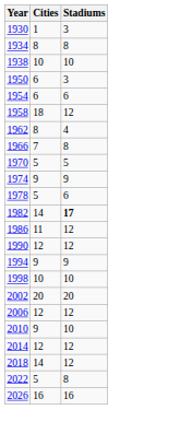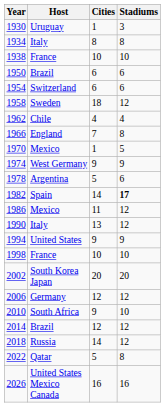 <table class="wikitable sortable">
 <tr>
 <th scope="col">Year</th>
+<th scope="col">Host</th>
 <th scope="col">Cities</th>
 <th scope="col">Stadiums</th>
 </tr>
 <tr>
 <td><a href='#'>1930</a></td>
+<td> <a href='#'>Uruguay</a></td>
 <td>1</td>
 <td>3</td>
 </tr>
 <tr>
 <td><a href='#'>1934</a></td>
+<td> <a href='#'>Italy</a></td>
 <td>8</td>
 <td>8</td>
 </tr>
 <tr>
 <td><a href='#'>1938</a></td>
+<td> <a href='#'>France</a></td>
 <td>10</td>
 <td>10 </td>
 </tr>
 <tr>
 <td><a href='#'>1950</a></td>
+<td> <a href='#'>Brazil</a></td>
 <td>6</td>
-<td>3</td>
+<td>6</td>
 </tr>
 <tr>
 <td><a href='#'>1954</a></td>
+<td> <a href='#'>Switzerland</a></td>
 <td>6</td>
 <td>6</td>
 </tr>
 <tr>
 <td><a href='#'>1958</a></td>
+<td> <a href='#'>Sweden</a></td>
 <td>18</td>
 <td>12</td>
 </tr>
 <tr>
 <td><a href='#'>1962</a></td>
-<td>8</td>
+<td> <a href='#'>Chile</a></td>
+<td>4</td>
 <td>4</td>
 </tr>
 <tr>
 <td><a href='#'>1966</a></td>
+<td> <a href='#'>England</a></td>
 <td>7</td>
 <td>8</td>
 </tr>
 <tr>
 <td><a href='#'>1970</a></td>
-<td>5</td>
+<td> <a href='#'>Mexico</a></td>
+<td>1</td>
 <td>5</td>
 </tr>
 <tr>
 <td><a href='#'>1974</a></td>
+<td> <a href='#'>West Germany</a></td>
 <td>9</td>
 <td>9</td>
 </tr>
 <tr>
 <td><a href='#'>1978</a></td>
+<td> <a href='#'>Argentina</a></td>
 <td>5</td>
 <td>6</td>
 </tr>
 <tr>
 <td><a href='#'>1982</a></td>
+<td> <a href='#'>Spain</a></td>
 <td>14</td>
 <td><strong>17</strong></td>
 </tr>
 <tr>
 <td><a href='#'>1986</a></td>
+<td> <a href='#'>Mexico</a></td>
 <td>11</td>
 <td>12</td>
 </tr>
 <tr>
 <td><a href='#'>1990</a></td>
-<td>12</td>
+<td> <a href='#'>Italy</a></td>
+<td>13</td>
 <td>12</td>
 </tr>
 <tr>
 <td><a href='#'>1994</a></td>
+<td> <a href='#'>United States</a></td>
 <td>9</td>
 <td>9</td>
 </tr>
 <tr>
 <td><a href='#'>1998</a></td>
+<td> <a href='#'>France</a></td>
 <td>10</td>
 <td>10</td>
 </tr>
 <tr>
 <td><a href='#'>2002</a></td>
+<td> <a href='#'>South Korea</a><br> <a href='#'>Japan</a></td>
 <td>20</td>
 <td>20 </td>
 </tr>
 <tr>
 <td><a href='#'>2006</a></td>
+<td> <a href='#'>Germany</a></td>
 <td>12</td>
 <td>12</td>
 </tr>
 <tr>
 <td><a href='#'>2010</a></td>
+<td> <a href='#'>South Africa</a></td>
 <td>9</td>
 <td>10</td>
 </tr>
 <tr>
 <td><a href='#'>2014</a></td>
+<td> <a href='#'>Brazil</a></td>
 <td>12</td>
 <td>12</td>
 </tr>
 <tr>
 <td><a href='#'>2018</a></td>
+<td> <a href='#'>Russia</a></td>
 <td>14</td>
 <td>12</td>
 </tr>
 <tr>
 <td><a href='#'>2022</a></td>
+<td> <a href='#'>Qatar</a></td>
 <td>5</td>
 <td>8</td>
 </tr>
 <tr>
 <td><a href='#'>2026</a><br></td>
+<td> <a href='#'>United States</a><br> <a href='#'>Mexico</a><br> <a href='#'>Canada</a></td>
 <td>16</td>
 <td>16 </td>
 </tr>
 </table>
